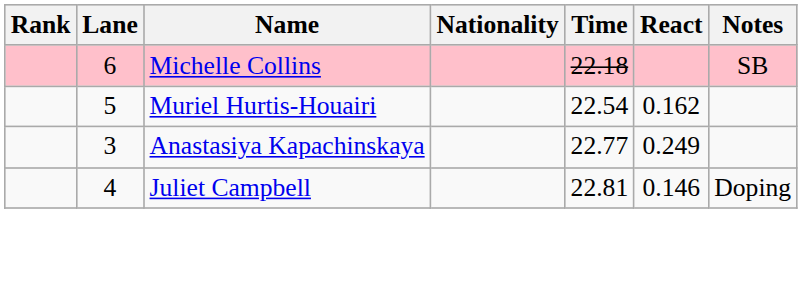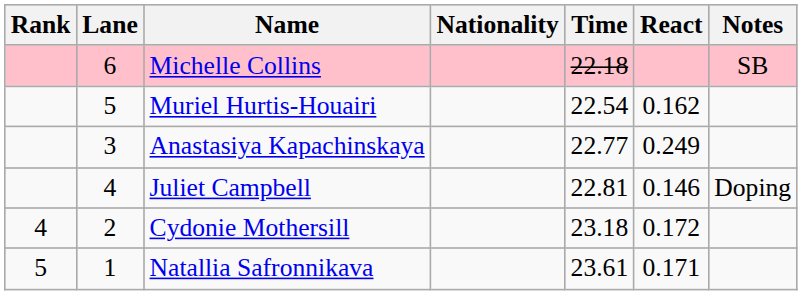 <table class="wikitable sortable" style="text-align:center">
 <tr>
 <th>Rank</th>
 <th>Lane</th>
 <th>Name</th>
 <th>Nationality</th>
 <th>Time</th>
 <th>React</th>
 <th>Notes</th>
 </tr>
 <tr bgcolor=pink>
 <td></td>
 <td>6</td>
 <td align="left"><a href='#'>Michelle Collins</a></td>
 <td align=left></td>
 <td><s>22.18 </s></td>
 <td></td>
 <td>SB</td>
 </tr>
 <tr>
 <td></td>
 <td>5</td>
 <td align="left"><a href='#'>Muriel Hurtis-Houairi</a></td>
 <td align=left></td>
 <td>22.54</td>
 <td>0.162</td>
 <td></td>
 </tr>
 <tr>
 <td></td>
 <td>3</td>
 <td align="left"><a href='#'>Anastasiya Kapachinskaya</a></td>
 <td align=left></td>
 <td>22.77</td>
 <td>0.249</td>
 <td></td>
 </tr>
 <tr>
 <td></td>
 <td>4</td>
 <td align="left"><a href='#'>Juliet Campbell</a></td>
 <td align=left></td>
 <td>22.81</td>
 <td>0.146</td>
 <td>Doping</td>
 </tr>
+<tr>
+<td>4</td>
+<td>2</td>
+<td align="left"><a href='#'>Cydonie Mothersill</a></td>
+<td align=left></td>
+<td>23.18</td>
+<td>0.172</td>
+<td></td>
+</tr>
+<tr>
+<td>5</td>
+<td>1</td>
+<td align="left"><a href='#'>Natallia Safronnikava</a></td>
+<td align=left></td>
+<td>23.61</td>
+<td>0.171</td>
+<td></td>
+</tr>
 </table>
